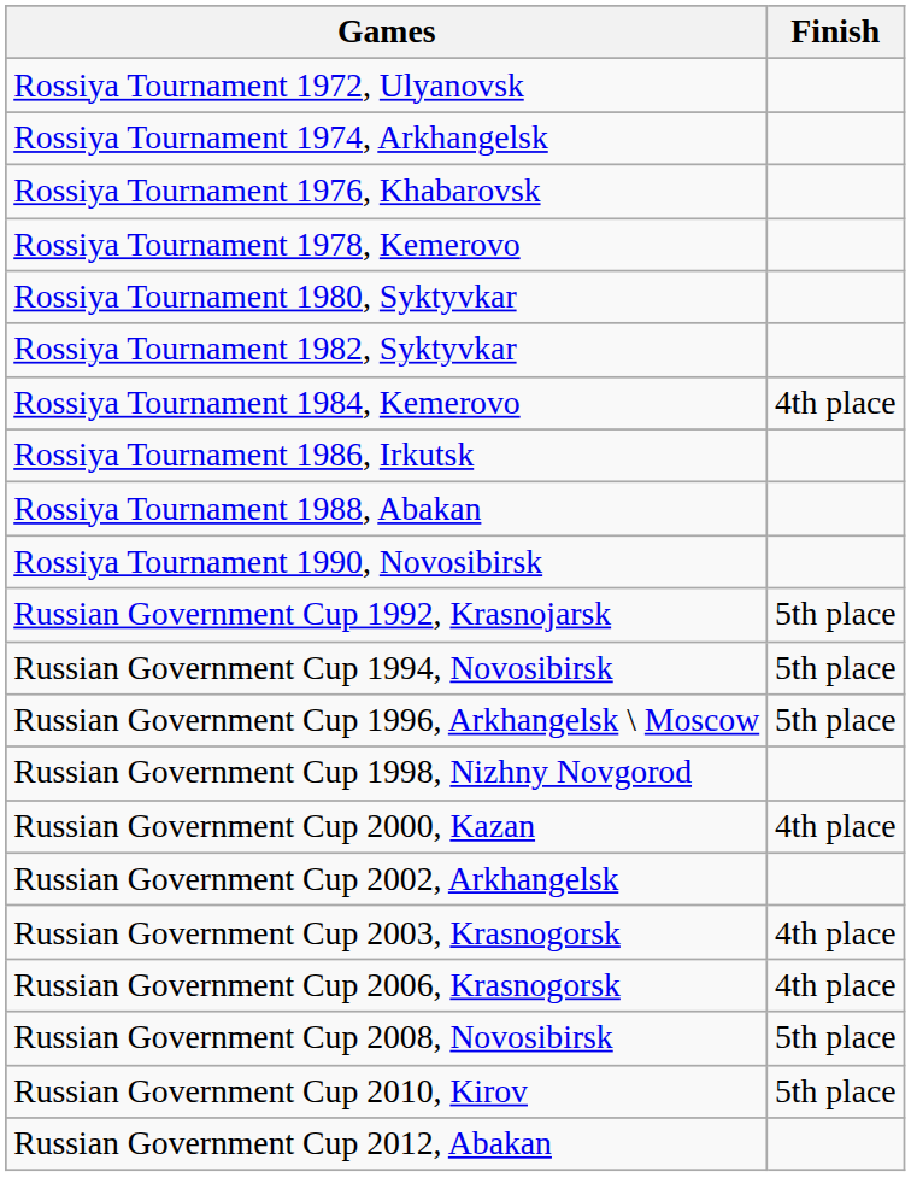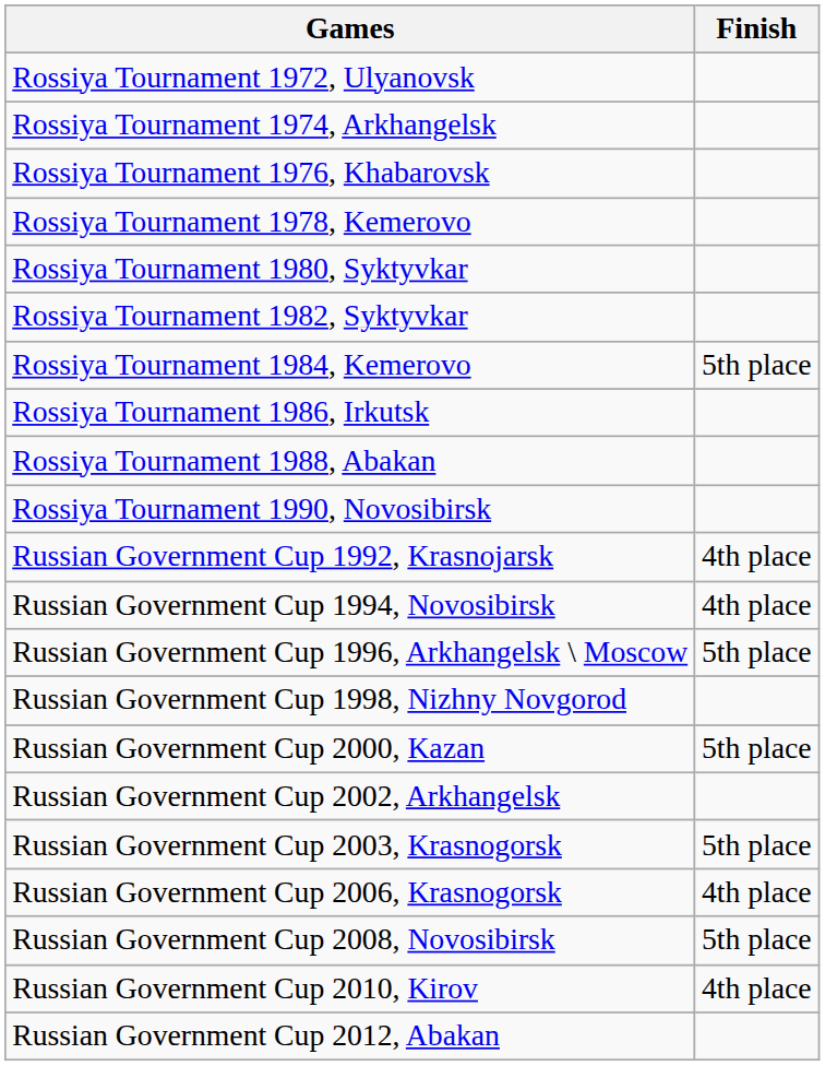 <table class="wikitable sortable">
 <tr>
 <th>Games</th>
 <th>Finish</th>
 </tr>
 <tr>
 <td> <a href='#'>Rossiya Tournament 1972</a>, <a href='#'>Ulyanovsk</a></td>
 <td></td>
 </tr>
 <tr>
 <td> <a href='#'>Rossiya Tournament 1974</a>, <a href='#'>Arkhangelsk</a></td>
 <td></td>
 </tr>
 <tr>
 <td> <a href='#'>Rossiya Tournament 1976</a>, <a href='#'>Khabarovsk</a></td>
 <td></td>
 </tr>
 <tr>
 <td> <a href='#'>Rossiya Tournament 1978</a>, <a href='#'>Kemerovo</a></td>
 <td></td>
 </tr>
 <tr>
 <td> <a href='#'>Rossiya Tournament 1980</a>, <a href='#'>Syktyvkar</a></td>
 <td></td>
 </tr>
 <tr>
 <td> <a href='#'>Rossiya Tournament 1982</a>, <a href='#'>Syktyvkar</a></td>
 <td></td>
 </tr>
 <tr>
 <td> <a href='#'>Rossiya Tournament 1984</a>, <a href='#'>Kemerovo</a></td>
-<td>4th place</td>
+<td>5th place</td>
 </tr>
 <tr>
 <td> <a href='#'>Rossiya Tournament 1986</a>, <a href='#'>Irkutsk</a></td>
 <td></td>
 </tr>
 <tr>
 <td> <a href='#'>Rossiya Tournament 1988</a>, <a href='#'>Abakan</a></td>
 <td></td>
 </tr>
 <tr>
 <td> <a href='#'>Rossiya Tournament 1990</a>, <a href='#'>Novosibirsk</a></td>
 <td></td>
 </tr>
 <tr>
 <td> <a href='#'>Russian Government Cup 1992</a>, <a href='#'>Krasnojarsk</a></td>
-<td>5th place</td>
+<td>4th place</td>
 </tr>
 <tr>
 <td> Russian Government Cup 1994, <a href='#'>Novosibirsk</a></td>
-<td>5th place</td>
+<td>4th place</td>
 </tr>
 <tr>
 <td> Russian Government Cup 1996, <a href='#'>Arkhangelsk</a> \ <a href='#'>Moscow</a></td>
 <td>5th place</td>
 </tr>
 <tr>
 <td> Russian Government Cup 1998, <a href='#'>Nizhny Novgorod</a></td>
 <td></td>
 </tr>
 <tr>
 <td> Russian Government Cup 2000, <a href='#'>Kazan</a></td>
-<td>4th place</td>
+<td>5th place</td>
 </tr>
 <tr>
 <td> Russian Government Cup 2002, <a href='#'>Arkhangelsk</a></td>
 <td></td>
 </tr>
 <tr>
 <td> Russian Government Cup 2003, <a href='#'>Krasnogorsk</a></td>
-<td>4th place</td>
+<td>5th place</td>
 </tr>
 <tr>
 <td> Russian Government Cup 2006, <a href='#'>Krasnogorsk</a></td>
 <td>4th place</td>
 </tr>
 <tr>
 <td> Russian Government Cup 2008, <a href='#'>Novosibirsk</a></td>
 <td>5th place</td>
 </tr>
 <tr>
 <td> Russian Government Cup 2010, <a href='#'>Kirov</a></td>
-<td>5th place</td>
+<td>4th place</td>
 </tr>
 <tr>
 <td> Russian Government Cup 2012, <a href='#'>Abakan</a></td>
 <td></td>
 </tr>
 </table>
